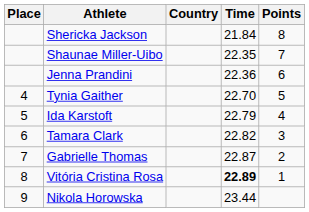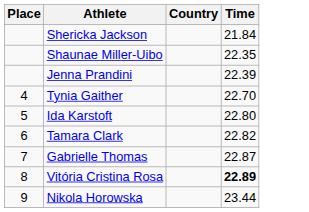 <table class="wikitable">
 <tr>
 <th>Place</th>
 <th>Athlete</th>
 <th>Country</th>
 <th>Time</th>
-<th>Points</th>
 </tr>
 <tr>
 <td align=center></td>
 <td><a href='#'>Shericka Jackson</a></td>
 <td></td>
 <td>21.84</td>
-<td align=center>8</td>
 </tr>
 <tr>
 <td align=center></td>
 <td><a href='#'>Shaunae Miller-Uibo</a></td>
 <td></td>
 <td>22.35</td>
-<td align=center>7</td>
 </tr>
 <tr>
 <td align=center></td>
 <td><a href='#'>Jenna Prandini</a></td>
 <td></td>
-<td>22.36</td>
-<td align=center>6</td>
+<td>22.39</td>
 </tr>
 <tr>
 <td align=center>4</td>
 <td><a href='#'>Tynia Gaither</a></td>
 <td></td>
 <td>22.70</td>
-<td align=center>5</td>
 </tr>
 <tr>
 <td align=center>5</td>
 <td><a href='#'>Ida Karstoft</a></td>
 <td></td>
-<td>22.79</td>
-<td align=center>4</td>
+<td>22.80</td>
 </tr>
 <tr>
 <td align=center>6</td>
 <td><a href='#'>Tamara Clark</a></td>
 <td></td>
 <td>22.82</td>
-<td align=center>3</td>
 </tr>
 <tr>
 <td align=center>7</td>
 <td><a href='#'>Gabrielle Thomas</a></td>
 <td></td>
 <td>22.87</td>
-<td align=center>2</td>
 </tr>
 <tr>
 <td align=center>8</td>
 <td><a href='#'>Vitória Cristina Rosa</a></td>
 <td></td>
 <td><strong>22.89</strong></td>
-<td align=center>1</td>
 </tr>
 <tr>
 <td align=center>9</td>
 <td><a href='#'>Nikola Horowska</a></td>
 <td></td>
 <td>23.44</td>
-<td align=center></td>
 </tr>
 </table>
